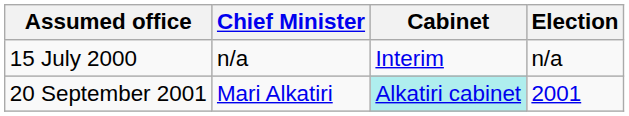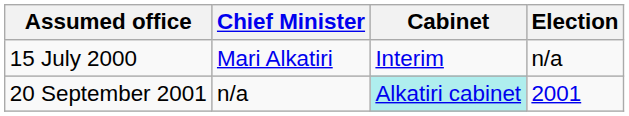 <table class="wikitable">
 <tr>
 <th>Assumed office</th>
 <th><a href='#'>Chief Minister</a></th>
 <th>Cabinet</th>
 <th>Election</th>
 </tr>
 <tr>
 <td>15 July 2000</td>
-<td>n/a</td>
+<td><a href='#'>Mari Alkatiri</a></td>
 <td><a href='#'>Interim</a></td>
 <td>n/a</td>
 </tr>
 <tr>
 <td>20 September 2001</td>
-<td><a href='#'>Mari Alkatiri</a></td>
+<td>n/a</td>
 <td style="background: paleturquoise;"><a href='#'>Alkatiri cabinet</a></td>
 <td><a href='#'>2001</a></td>
 </tr>
 </table>
